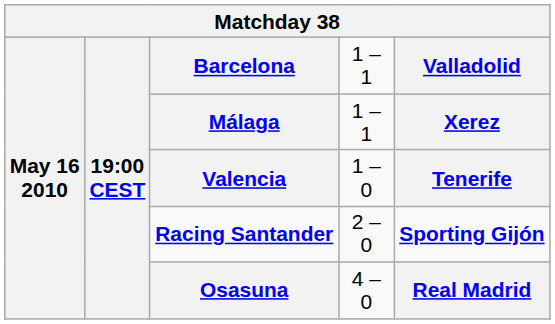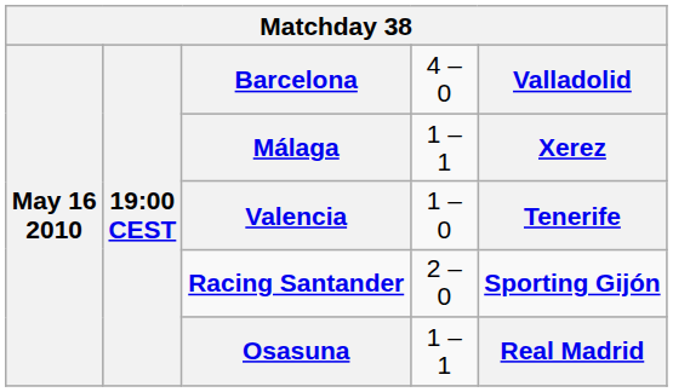 <table class="wikitable" style="font-size:85%">
 <tr>
 <th colspan="6">Matchday 38</th>
 </tr>
 <tr>
 <th rowspan="5">May 16<br>2010</th>
 <th rowspan="5">19:00<br><a href='#'>CEST</a></th>
 <th><a href='#'>Barcelona</a></th>
-<td style="text-align:center;">1 – 1</td>
+<td style="width:30px; text-align:center;">4 – 0</td>
 <th><a href='#'>Valladolid</a></th>
 </tr>
 <tr>
 <th><a href='#'>Málaga</a></th>
 <td style="text-align:center;">1 – 1</td>
 <th><a href='#'>Xerez</a></th>
 </tr>
 <tr>
 <th><a href='#'>Valencia</a></th>
 <td style="text-align:center;">1 – 0</td>
 <th><a href='#'>Tenerife</a></th>
 </tr>
 <tr style="text-align:center;">
 <td style="background:#c5c00;"><strong><a href='#'>Racing Santander</a></strong></td>
 <td>2 – 0</td>
 <td style="background:#c5c00;"><strong><a href='#'>Sporting Gijón</a></strong></td>
 </tr>
 <tr>
 <th><a href='#'>Osasuna</a></th>
-<td style="width:30px; text-align:center;">4 – 0</td>
+<td style="text-align:center;">1 – 1</td>
 <th><a href='#'>Real Madrid</a></th>
 </tr>
 </table>
